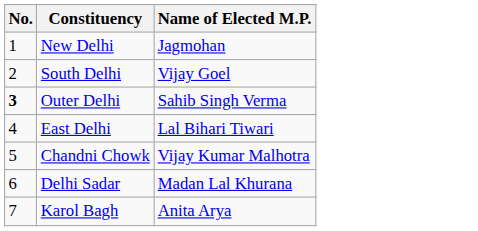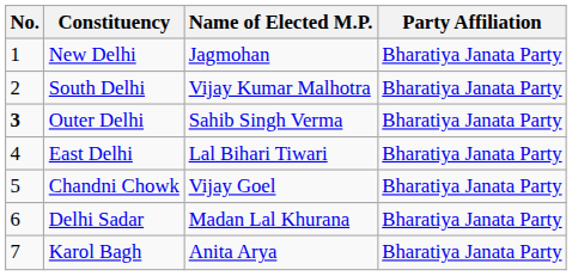 <table class="wikitable" style="font-size: 95%;">
 <tr>
 <th>No.</th>
 <th>Constituency</th>
 <th>Name of Elected M.P.</th>
+<th>Party Affiliation</th>
 </tr>
 <tr>
 <td>1</td>
 <td><a href='#'>New Delhi</a></td>
 <td><a href='#'>Jagmohan</a></td>
+<td><a href='#'>Bharatiya Janata Party</a></td>
 </tr>
 <tr>
 <td>2</td>
 <td><a href='#'>South Delhi</a></td>
-<td><a href='#'>Vijay Goel</a></td>
+<td><a href='#'>Vijay Kumar Malhotra</a></td>
+<td><a href='#'>Bharatiya Janata Party</a></td>
 </tr>
 <tr>
 <td><strong>3</strong></td>
 <td><a href='#'>Outer Delhi</a></td>
 <td><a href='#'>Sahib Singh Verma</a></td>
+<td><a href='#'>Bharatiya Janata Party</a></td>
 </tr>
 <tr>
 <td>4</td>
 <td><a href='#'>East Delhi</a></td>
 <td><a href='#'>Lal Bihari Tiwari</a></td>
+<td><a href='#'>Bharatiya Janata Party</a></td>
 </tr>
 <tr>
 <td>5</td>
 <td><a href='#'>Chandni Chowk</a></td>
-<td><a href='#'>Vijay Kumar Malhotra</a></td>
+<td><a href='#'>Vijay Goel</a></td>
+<td><a href='#'>Bharatiya Janata Party</a></td>
 </tr>
 <tr>
 <td>6</td>
 <td><a href='#'>Delhi Sadar</a></td>
 <td><a href='#'>Madan Lal Khurana</a></td>
+<td><a href='#'>Bharatiya Janata Party</a></td>
 </tr>
 <tr>
 <td>7</td>
 <td><a href='#'>Karol Bagh</a></td>
 <td><a href='#'>Anita Arya</a></td>
+<td><a href='#'>Bharatiya Janata Party</a></td>
 </tr>
 </table>
